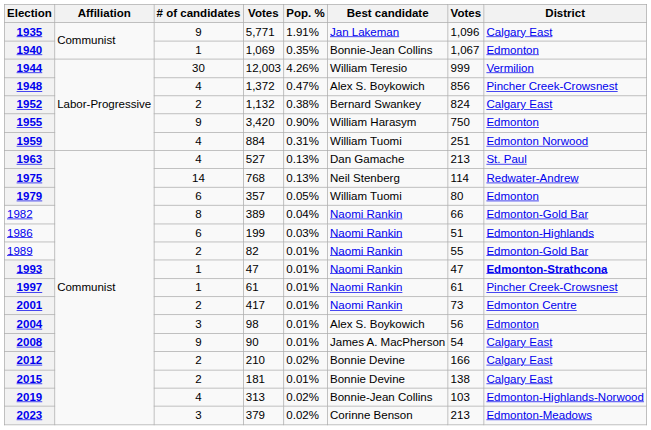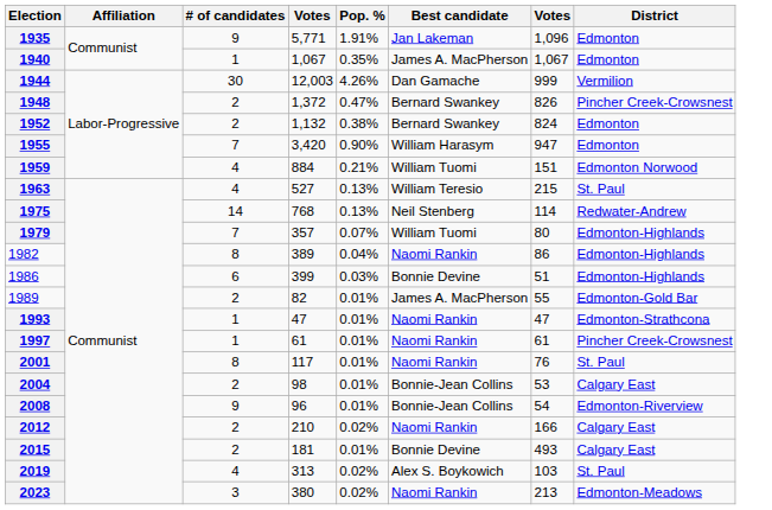 <table class="wikitable">
 <tr>
 <th>Election</th>
 <th>Affiliation</th>
 <th><span># of candidates</span></th>
 <th>Votes</th>
 <th>Pop. %</th>
 <th>Best candidate</th>
 <th>Votes</th>
 <th>District</th>
 </tr>
 <tr>
 <th><a href='#'>1935</a></th>
 <td rowspan="2">Communist</td>
 <td align="center">9</td>
 <td>5,771</td>
 <td>1.91%</td>
 <td><a href='#'>Jan Lakeman</a></td>
 <td>1,096</td>
-<td><a href='#'>Calgary East</a></td>
+<td><a href='#'>Edmonton</a></td>
 </tr>
 <tr>
 <th><a href='#'>1940</a></th>
 <td align="center">1</td>
-<td>1,069</td>
+<td>1,067</td>
 <td>0.35%</td>
-<td>Bonnie-Jean Collins</td>
+<td>James A. MacPherson</td>
 <td>1,067</td>
 <td><a href='#'>Edmonton</a></td>
 </tr>
 <tr>
 <th><a href='#'>1944</a></th>
 <td rowspan="5">Labor-Progressive</td>
 <td align="center">30</td>
 <td>12,003</td>
 <td>4.26%</td>
-<td>William Teresio</td>
+<td>Dan Gamache</td>
 <td>999</td>
 <td><a href='#'>Vermilion</a></td>
 </tr>
 <tr>
 <th><a href='#'>1948</a></th>
-<td align="center">4</td>
+<td align="center">2</td>
 <td>1,372</td>
 <td>0.47%</td>
-<td>Alex S. Boykowich</td>
-<td>856</td>
+<td>Bernard Swankey</td>
+<td>826</td>
 <td><a href='#'>Pincher Creek-Crowsnest</a></td>
 </tr>
 <tr>
 <th><a href='#'>1952</a></th>
 <td align="center">2</td>
 <td>1,132</td>
 <td>0.38%</td>
 <td>Bernard Swankey</td>
 <td>824</td>
-<td><a href='#'>Calgary East</a></td>
+<td><a href='#'>Edmonton</a></td>
 </tr>
 <tr>
 <th><a href='#'>1955</a></th>
-<td align="center">9</td>
+<td align="center">7</td>
 <td>3,420</td>
 <td>0.90%</td>
 <td>William Harasym</td>
-<td>750</td>
+<td>947</td>
 <td><a href='#'>Edmonton</a></td>
 </tr>
 <tr>
 <th><a href='#'>1959</a></th>
 <td align="center">4</td>
 <td>884</td>
-<td>0.31%</td>
+<td>0.21%</td>
 <td>William Tuomi</td>
-<td>251</td>
+<td>151</td>
 <td><a href='#'>Edmonton Norwood</a></td>
 </tr>
 <tr>
 <th><a href='#'>1963</a></th>
 <td rowspan="15">Communist</td>
 <td align="center">4</td>
 <td>527</td>
 <td>0.13%</td>
-<td>Dan Gamache</td>
-<td>213</td>
+<td>William Teresio</td>
+<td>215</td>
 <td><a href='#'>St. Paul</a></td>
 </tr>
 <tr>
 <th><a href='#'>1975</a></th>
 <td align="center">14</td>
 <td>768</td>
 <td>0.13%</td>
 <td>Neil Stenberg</td>
 <td>114</td>
 <td><a href='#'>Redwater-Andrew</a></td>
 </tr>
 <tr>
 <th><a href='#'>1979</a></th>
-<td align="center">6</td>
+<td align="center">7</td>
 <td>357</td>
-<td>0.05%</td>
+<td>0.07%</td>
 <td>William Tuomi</td>
 <td>80</td>
-<td><a href='#'>Edmonton</a></td>
+<td><a href='#'>Edmonton-Highlands</a></td>
 </tr>
 <tr>
 <td><a href='#'>1982</a></td>
 <td align="center">8</td>
 <td>389</td>
 <td>0.04%</td>
 <td><a href='#'>Naomi Rankin</a></td>
-<td>66</td>
-<td><a href='#'>Edmonton-Gold Bar</a></td>
+<td>86</td>
+<td><a href='#'>Edmonton-Highlands</a></td>
 </tr>
 <tr>
 <td><a href='#'>1986</a></td>
 <td align="center">6</td>
-<td>199</td>
+<td>399</td>
 <td>0.03%</td>
-<td><a href='#'>Naomi Rankin</a></td>
+<td>Bonnie Devine</td>
 <td>51</td>
 <td><a href='#'>Edmonton-Highlands</a></td>
 </tr>
 <tr>
 <td><a href='#'>1989</a></td>
 <td align="center">2</td>
 <td>82</td>
 <td>0.01%</td>
-<td><a href='#'>Naomi Rankin</a></td>
+<td>James A. MacPherson</td>
 <td>55</td>
 <td><a href='#'>Edmonton-Gold Bar</a></td>
 </tr>
 <tr>
 <th><a href='#'>1993</a></th>
 <td align="center">1</td>
 <td>47</td>
 <td>0.01%</td>
 <td><a href='#'>Naomi Rankin</a></td>
 <td>47</td>
-<td><strong><a href='#'>Edmonton-Strathcona</a></strong></td>
+<td><a href='#'>Edmonton-Strathcona</a></td>
 </tr>
 <tr>
 <th><a href='#'>1997</a></th>
 <td align="center">1</td>
 <td>61</td>
 <td>0.01%</td>
 <td><a href='#'>Naomi Rankin</a></td>
 <td>61</td>
 <td><a href='#'>Pincher Creek-Crowsnest</a></td>
 </tr>
 <tr>
 <th><a href='#'>2001</a></th>
-<td align="center">2</td>
-<td>417</td>
+<td align="center">8</td>
+<td>117</td>
 <td>0.01%</td>
 <td><a href='#'>Naomi Rankin</a></td>
-<td>73</td>
-<td><a href='#'>Edmonton Centre</a></td>
+<td>76</td>
+<td><a href='#'>St. Paul</a></td>
 </tr>
 <tr>
 <th><a href='#'>2004</a></th>
-<td align="center">3</td>
+<td align="center">2</td>
 <td>98</td>
 <td>0.01%</td>
-<td>Alex S. Boykowich</td>
-<td>56</td>
-<td><a href='#'>Edmonton</a></td>
+<td>Bonnie-Jean Collins</td>
+<td>53</td>
+<td><a href='#'>Calgary East</a></td>
 </tr>
 <tr>
 <th><a href='#'>2008</a></th>
 <td align="center">9</td>
-<td>90</td>
+<td>96</td>
 <td>0.01%</td>
-<td>James A. MacPherson</td>
+<td>Bonnie-Jean Collins</td>
 <td>54</td>
-<td><a href='#'>Calgary East</a></td>
+<td><a href='#'>Edmonton-Riverview</a></td>
 </tr>
 <tr>
 <th><a href='#'>2012</a></th>
 <td align="center">2</td>
 <td>210</td>
 <td>0.02%</td>
-<td>Bonnie Devine</td>
+<td><a href='#'>Naomi Rankin</a></td>
 <td>166</td>
 <td><a href='#'>Calgary East</a></td>
 </tr>
 <tr>
 <th><a href='#'>2015</a></th>
 <td align="center">2</td>
 <td>181</td>
 <td>0.01%</td>
 <td>Bonnie Devine</td>
-<td>138</td>
+<td>493</td>
 <td><a href='#'>Calgary East</a></td>
 </tr>
 <tr>
 <th><a href='#'>2019</a></th>
 <td align="center">4</td>
 <td>313</td>
 <td>0.02%</td>
-<td>Bonnie-Jean Collins</td>
+<td>Alex S. Boykowich</td>
 <td>103</td>
-<td><a href='#'>Edmonton-Highlands-Norwood</a></td>
+<td><a href='#'>St. Paul</a></td>
 </tr>
 <tr>
 <th><a href='#'>2023</a></th>
 <td align="center">3</td>
-<td>379</td>
+<td>380</td>
 <td>0.02%</td>
-<td>Corinne Benson</td>
+<td><a href='#'>Naomi Rankin</a></td>
 <td>213</td>
 <td><a href='#'>Edmonton-Meadows</a></td>
 </tr>
 </table>
